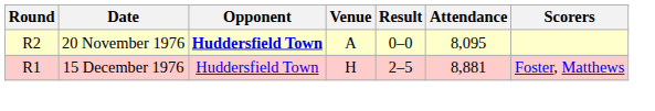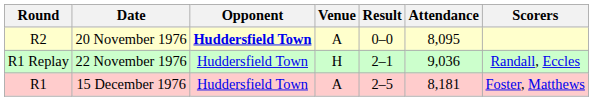 <table class="wikitable" style="font-size:100%; text-align:center">
 <tr>
 <th>Round</th>
 <th>Date</th>
 <th>Opponent</th>
 <th>Venue</th>
 <th>Result</th>
 <th>Attendance</th>
 <th>Scorers</th>
 </tr>
 <tr style="background-color: #FFFFCC;">
 <td>R2</td>
 <td>20 November 1976</td>
 <td><strong><a href='#'>Huddersfield Town</a></strong></td>
 <td>A</td>
 <td>0–0</td>
 <td>8,095</td>
 <td></td>
 </tr>
+<tr style="background-color: #CCFFCC;">
+<td>R1 Replay</td>
+<td>22 November 1976</td>
+<td><a href='#'>Huddersfield Town</a></td>
+<td>H</td>
+<td>2–1</td>
+<td>9,036</td>
+<td><a href='#'>Randall</a>, <a href='#'>Eccles</a></td>
+</tr>
 <tr style="background-color: #FFCCCC;">
 <td>R1</td>
 <td>15 December 1976</td>
 <td><a href='#'>Huddersfield Town</a></td>
-<td>H</td>
+<td>A</td>
 <td>2–5</td>
-<td>8,881</td>
+<td>8,181</td>
 <td><a href='#'>Foster</a>, <a href='#'>Matthews</a></td>
 </tr>
 </table>
